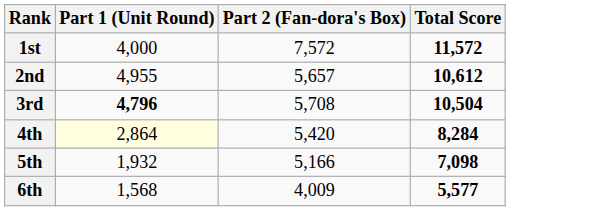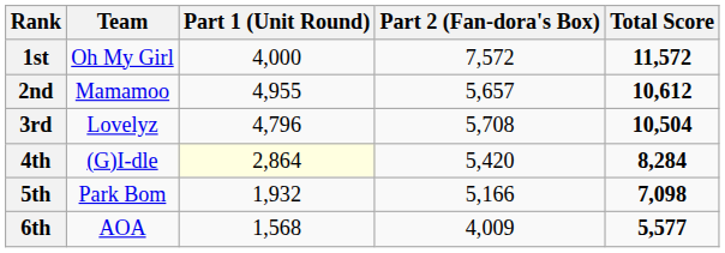 <table class="wikitable plainrowheaders sortable" style="text-align:center">
 <tr>
 <th scope="col">Rank</th>
+<th scope="col">Team</th>
 <th scope="col">Part 1 (Unit Round)<br></th>
 <th scope="col">Part 2 (Fan-dora's Box)<br></th>
 <th scope="col">Total Score<br></th>
 </tr>
 <tr>
 <th scope="row" style="text-align:center"><strong>1st</strong></th>
+<td><a href='#'>Oh My Girl</a></td>
 <td>4,000</td>
 <td>7,572</td>
 <td><strong>11,572</strong></td>
 </tr>
 <tr>
 <th scope="row" style="text-align:center"><strong>2nd</strong></th>
+<td><a href='#'>Mamamoo</a></td>
 <td>4,955</td>
 <td>5,657</td>
 <td><strong>10,612</strong></td>
 </tr>
 <tr>
 <th scope="row" style="text-align:center"><strong>3rd</strong></th>
-<td><strong>4,796</strong></td>
+<td><a href='#'>Lovelyz</a></td>
+<td>4,796</td>
 <td>5,708</td>
 <td><strong>10,504</strong></td>
 </tr>
 <tr>
 <th scope="row" style="text-align:center"><strong>4th</strong></th>
+<td><a href='#'>(G)I-dle</a></td>
 <td style="background: lightyellow;">2,864</td>
 <td>5,420</td>
 <td><strong>8,284</strong></td>
 </tr>
 <tr>
 <th scope="row" style="text-align:center"><strong>5th</strong></th>
+<td><a href='#'>Park Bom</a></td>
 <td>1,932</td>
 <td>5,166</td>
 <td><strong>7,098</strong></td>
 </tr>
 <tr>
 <th scope="row" style="text-align:center"><strong>6th</strong></th>
+<td><a href='#'>AOA</a></td>
 <td>1,568</td>
 <td>4,009</td>
 <td><strong>5,577</strong></td>
 </tr>
 </table>
